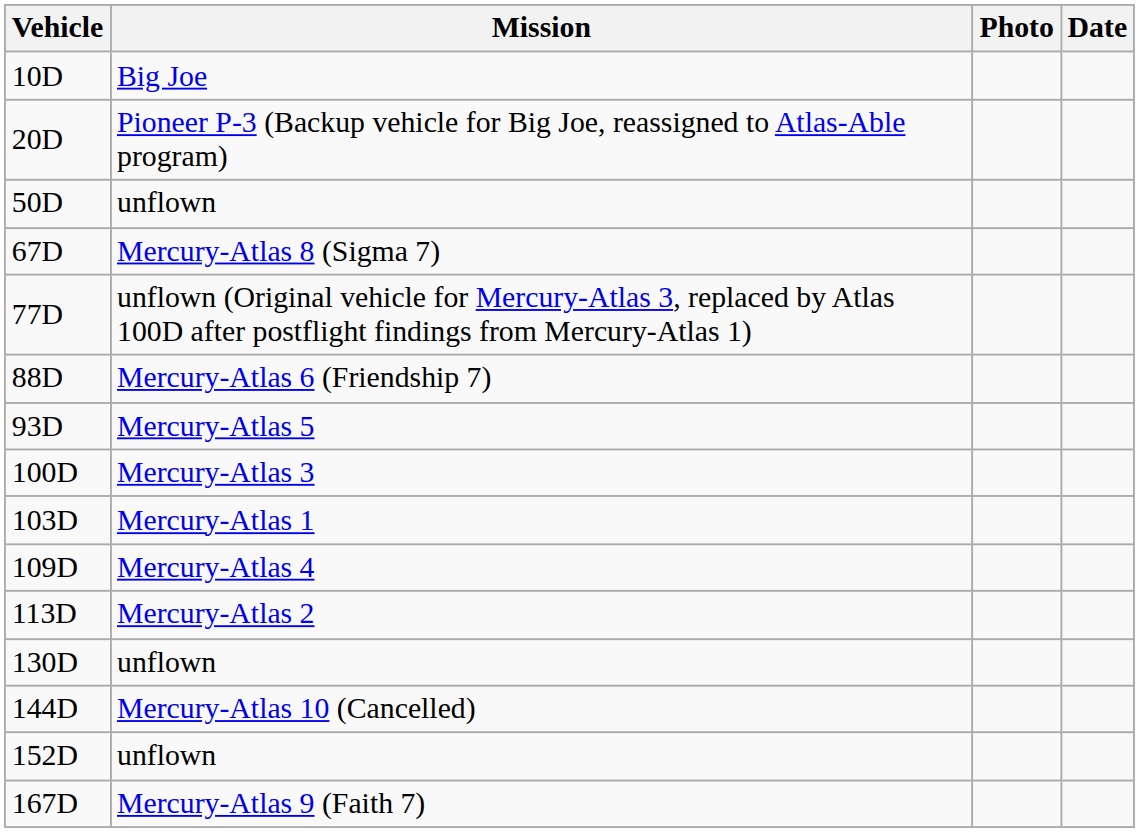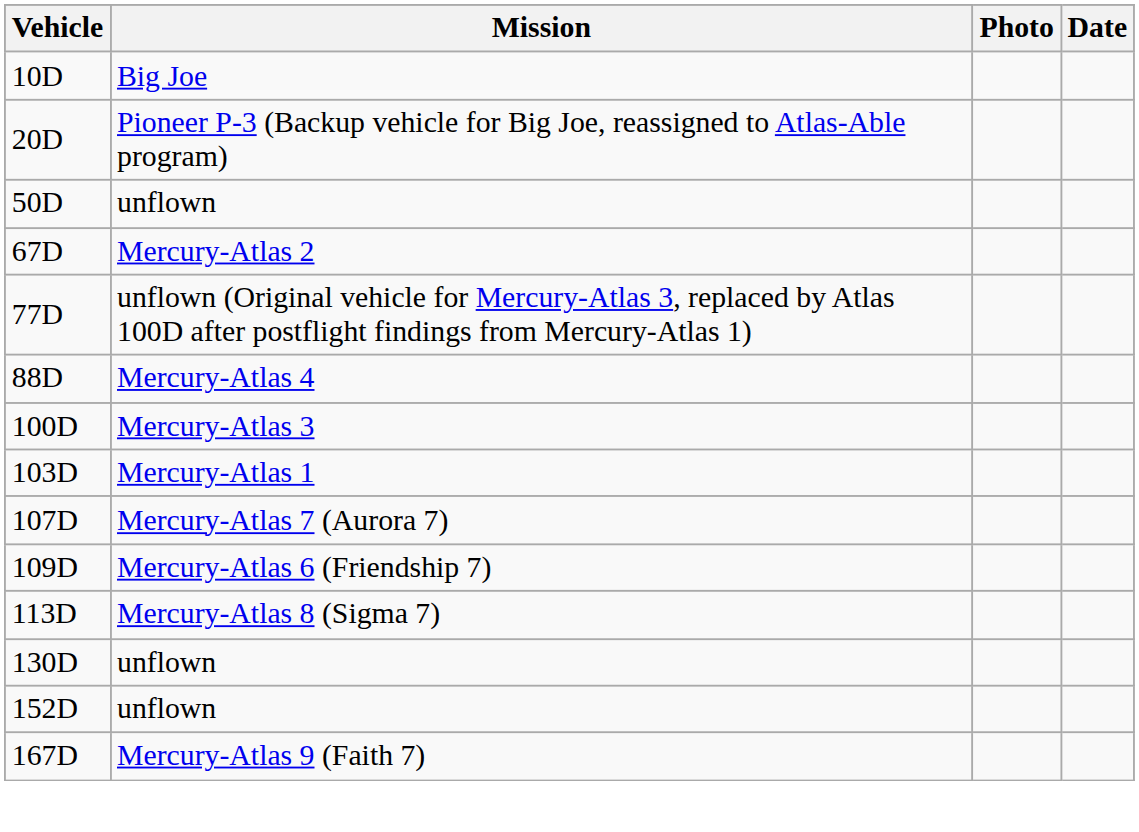 <table class="wikitable sortable">
 <tr>
 <th>Vehicle</th>
 <th>Mission</th>
 <th>Photo</th>
 <th>Date</th>
 </tr>
 <tr>
 <td>10D</td>
 <td><a href='#'>Big Joe</a></td>
 <td></td>
 <td></td>
 </tr>
 <tr>
 <td>20D</td>
 <td><a href='#'>Pioneer P-3</a> (Backup vehicle for Big Joe, reassigned to <a href='#'>Atlas-Able</a> program)</td>
 <td></td>
 <td></td>
 </tr>
 <tr>
 <td>50D</td>
 <td>unflown</td>
 <td></td>
 <td></td>
 </tr>
 <tr>
 <td>67D</td>
-<td><a href='#'>Mercury-Atlas 8</a> (Sigma 7)</td>
+<td><a href='#'>Mercury-Atlas 2</a></td>
 <td></td>
 <td></td>
 </tr>
 <tr>
 <td>77D</td>
 <td>unflown (Original vehicle for <a href='#'>Mercury-Atlas 3</a>, replaced by Atlas 100D after postflight findings from Mercury-Atlas 1)</td>
 <td></td>
 <td></td>
 </tr>
 <tr>
 <td>88D</td>
-<td><a href='#'>Mercury-Atlas 6</a> (Friendship 7)</td>
-<td></td>
-<td></td>
-</tr>
-<tr>
-<td>93D</td>
-<td><a href='#'>Mercury-Atlas 5</a></td>
+<td><a href='#'>Mercury-Atlas 4</a></td>
 <td></td>
 <td></td>
 </tr>
 <tr>
 <td>100D</td>
 <td><a href='#'>Mercury-Atlas 3</a></td>
 <td></td>
 <td></td>
 </tr>
 <tr>
 <td>103D</td>
 <td><a href='#'>Mercury-Atlas 1</a></td>
 <td></td>
 <td></td>
 </tr>
 <tr>
+<td>107D</td>
+<td><a href='#'>Mercury-Atlas 7</a> (Aurora 7)</td>
+<td></td>
+<td></td>
+</tr>
+<tr>
 <td>109D</td>
-<td><a href='#'>Mercury-Atlas 4</a></td>
+<td><a href='#'>Mercury-Atlas 6</a> (Friendship 7)</td>
 <td></td>
 <td></td>
 </tr>
 <tr>
 <td>113D</td>
-<td><a href='#'>Mercury-Atlas 2</a></td>
+<td><a href='#'>Mercury-Atlas 8</a> (Sigma 7)</td>
 <td></td>
 <td></td>
 </tr>
 <tr>
 <td>130D</td>
 <td>unflown</td>
-<td></td>
-<td></td>
-</tr>
-<tr>
-<td>144D</td>
-<td><a href='#'>Mercury-Atlas 10</a> (Cancelled)</td>
 <td></td>
 <td></td>
 </tr>
 <tr>
 <td>152D</td>
 <td>unflown</td>
 <td></td>
 <td></td>
 </tr>
 <tr>
 <td>167D</td>
 <td><a href='#'>Mercury-Atlas 9</a> (Faith 7)</td>
 <td></td>
 <td></td>
 </tr>
 </table>
